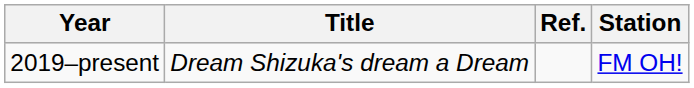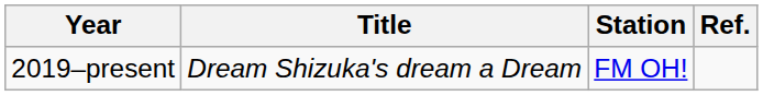 <table class="wikitable">
 <tr>
 <th>Year</th>
 <th>Title</th>
+<th>Station</th>
 <th>Ref.</th>
-<th>Station</th>
 </tr>
 <tr>
 <td>2019–present</td>
 <td><em>Dream Shizuka's dream a Dream</em></td>
+<td><a href='#'>FM OH!</a></td>
 <td></td>
-<td><a href='#'>FM OH!</a></td>
 </tr>
 </table>
